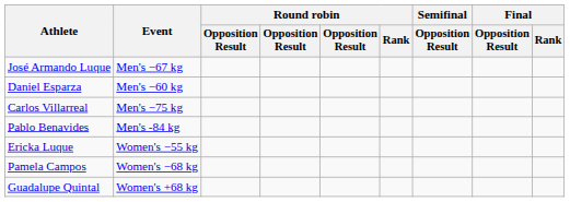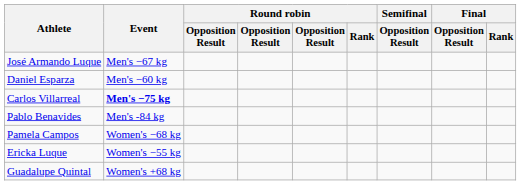 <table class=wikitable style=font-size:90%;text-align:center>
 <tr>
 <th rowspan=2>Athlete</th>
 <th rowspan=2>Event</th>
 <th colspan=4>Round robin</th>
 <th>Semifinal</th>
 <th colspan=2>Final</th>
 </tr>
 <tr style=font-size:95%>
 <th>Opposition<br>Result</th>
 <th>Opposition<br>Result</th>
 <th>Opposition<br>Result</th>
 <th>Rank</th>
 <th>Opposition<br>Result</th>
 <th>Opposition<br>Result</th>
 <th>Rank</th>
 </tr>
 <tr>
 <td align=left><a href='#'>José Armando Luque</a></td>
 <td align=left><a href='#'>Men's −67 kg</a></td>
 <td></td>
 <td></td>
 <td></td>
 <td></td>
 <td></td>
 <td></td>
 <td></td>
 </tr>
 <tr>
 <td align=left><a href='#'>Daniel Esparza</a></td>
 <td align=left><a href='#'>Men's −60 kg</a></td>
 <td></td>
 <td></td>
 <td></td>
 <td></td>
 <td></td>
 <td></td>
 <td></td>
 </tr>
 <tr>
 <td align=left><a href='#'>Carlos Villarreal</a></td>
-<td align=left><a href='#'>Men's −75 kg</a></td>
+<td align=left><strong><a href='#'>Men's −75 kg</a></strong></td>
 <td></td>
 <td></td>
 <td></td>
 <td></td>
 <td></td>
 <td></td>
 <td></td>
 </tr>
 <tr>
 <td align=left><a href='#'>Pablo Benavides</a></td>
 <td align=left><a href='#'>Men's -84 kg</a></td>
 <td></td>
 <td></td>
 <td></td>
 <td></td>
 <td></td>
 <td></td>
 <td></td>
 </tr>
 <tr>
-<td align=left><a href='#'>Ericka Luque</a></td>
-<td align=left><a href='#'>Women's −55 kg</a></td>
+<td align=left><a href='#'>Pamela Campos</a></td>
+<td align=left><a href='#'>Women's −68 kg</a></td>
 <td></td>
 <td></td>
 <td></td>
 <td></td>
 <td></td>
 <td></td>
 <td></td>
 </tr>
 <tr>
-<td align=left><a href='#'>Pamela Campos</a></td>
-<td align=left><a href='#'>Women's −68 kg</a></td>
+<td align=left><a href='#'>Ericka Luque</a></td>
+<td align=left><a href='#'>Women's −55 kg</a></td>
 <td></td>
 <td></td>
 <td></td>
 <td></td>
 <td></td>
 <td></td>
 <td></td>
 </tr>
 <tr>
 <td align=left><a href='#'>Guadalupe Quintal</a></td>
 <td align=left><a href='#'>Women's +68 kg</a></td>
 <td></td>
 <td></td>
 <td></td>
 <td></td>
 <td></td>
 <td></td>
 <td></td>
 </tr>
 </table>
